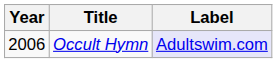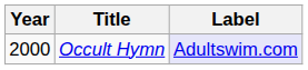 <table class="wikitable">
 <tr>
 <th>Year</th>
 <th>Title</th>
 <th>Label</th>
 </tr>
 <tr>
-<td>2006</td>
+<td>2000</td>
 <td><em><a href='#'>Occult Hymn</a></em></td>
 <td style="background: lavender;"><a href='#'>Adultswim.com</a></td>
 </tr>
 </table>
